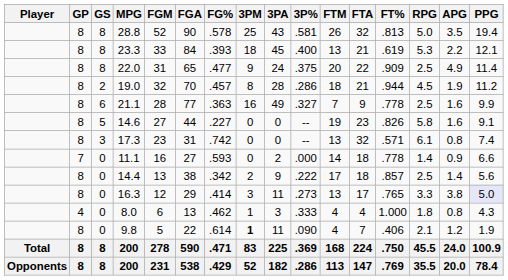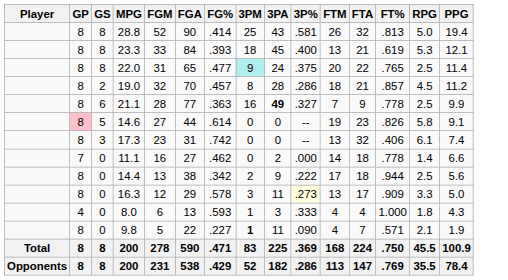 <table class="wikitable sortable" style="text-align:center; font-size:95%">
 <tr>
 <th scope="col" width="125px">Player</th>
 <th scope="col" width="25px">GP</th>
 <th scope="col" width="25px">GS</th>
 <th scope="col" width="25px">MPG</th>
 <th scope="col" width="25px">FGM</th>
 <th scope="col" width="25px">FGA</th>
 <th scope="col" width="25px">FG%</th>
 <th scope="col" width="25px">3PM</th>
 <th scope="col" width="25px">3PA</th>
 <th scope="col" width="25px">3P%</th>
 <th scope="col" width="25px">FTM</th>
 <th scope="col" width="25px">FTA</th>
 <th scope="col" width="25px">FT%</th>
 <th scope="col" width="25px">RPG</th>
-<th scope="col" width="25px">APG</th>
 <th scope="col" width="25px">PPG</th>
 </tr>
 <tr>
 <td></td>
 <td>8</td>
 <td>8</td>
 <td>28.8</td>
 <td>52</td>
 <td>90</td>
-<td>.578</td>
+<td>.414</td>
 <td>25</td>
 <td>43</td>
 <td>.581</td>
 <td>26</td>
 <td>32</td>
 <td>.813</td>
 <td>5.0</td>
-<td>3.5</td>
 <td>19.4</td>
 </tr>
 <tr>
 <td></td>
 <td>8</td>
 <td>8</td>
 <td>23.3</td>
 <td>33</td>
 <td>84</td>
 <td>.393</td>
 <td>18</td>
 <td>45</td>
 <td>.400</td>
 <td>13</td>
 <td>21</td>
 <td>.619</td>
 <td>5.3</td>
-<td>2.2</td>
 <td>12.1</td>
 </tr>
 <tr>
 <td></td>
 <td>8</td>
 <td>8</td>
 <td>22.0</td>
 <td>31</td>
 <td>65</td>
 <td>.477</td>
-<td>9</td>
+<td style="background: paleturquoise;">9</td>
 <td>24</td>
 <td>.375</td>
 <td>20</td>
 <td>22</td>
-<td>.909</td>
+<td>.765</td>
 <td>2.5</td>
-<td>4.9</td>
 <td>11.4</td>
 </tr>
 <tr>
 <td></td>
 <td>8</td>
 <td>2</td>
 <td>19.0</td>
 <td>32</td>
 <td>70</td>
 <td>.457</td>
 <td>8</td>
 <td>28</td>
 <td>.286</td>
 <td>18</td>
 <td>21</td>
-<td>.944</td>
+<td>.857</td>
 <td>4.5</td>
-<td>1.9</td>
 <td>11.2</td>
 </tr>
 <tr>
 <td></td>
 <td>8</td>
 <td>6</td>
 <td>21.1</td>
 <td>28</td>
 <td>77</td>
 <td>.363</td>
 <td>16</td>
-<td>49</td>
+<td><strong>49</strong></td>
 <td>.327</td>
 <td>7</td>
 <td>9</td>
 <td>.778</td>
 <td>2.5</td>
-<td>1.6</td>
 <td>9.9</td>
 </tr>
 <tr>
 <td></td>
-<td>8</td>
+<td style="background: pink;">8</td>
 <td>5</td>
 <td>14.6</td>
 <td>27</td>
 <td>44</td>
-<td>.227</td>
+<td>.614</td>
 <td>0</td>
 <td>0</td>
 <td>--</td>
 <td>19</td>
 <td>23</td>
 <td>.826</td>
 <td>5.8</td>
-<td>1.6</td>
 <td>9.1</td>
 </tr>
 <tr>
 <td></td>
 <td>8</td>
 <td>3</td>
 <td>17.3</td>
 <td>23</td>
 <td>31</td>
 <td>.742</td>
 <td>0</td>
 <td>0</td>
 <td>--</td>
 <td>13</td>
 <td>32</td>
-<td>.571</td>
+<td>.406</td>
 <td>6.1</td>
-<td>0.8</td>
 <td>7.4</td>
 </tr>
 <tr>
 <td></td>
 <td>7</td>
 <td>0</td>
 <td>11.1</td>
 <td>16</td>
 <td>27</td>
-<td>.593</td>
+<td>.462</td>
 <td>0</td>
 <td>2</td>
 <td>.000</td>
 <td>14</td>
 <td>18</td>
 <td>.778</td>
 <td>1.4</td>
-<td>0.9</td>
 <td>6.6</td>
 </tr>
 <tr>
 <td></td>
 <td>8</td>
 <td>0</td>
 <td>14.4</td>
 <td>13</td>
 <td>38</td>
 <td>.342</td>
 <td>2</td>
 <td>9</td>
 <td>.222</td>
 <td>17</td>
 <td>18</td>
-<td>.857</td>
+<td>.944</td>
 <td>2.5</td>
-<td>1.4</td>
 <td>5.6</td>
 </tr>
 <tr>
 <td></td>
 <td>8</td>
 <td>0</td>
 <td>16.3</td>
 <td>12</td>
 <td>29</td>
-<td>.414</td>
+<td>.578</td>
 <td>3</td>
 <td>11</td>
-<td>.273</td>
+<td style="background: lightyellow;">.273</td>
 <td>13</td>
 <td>17</td>
-<td>.765</td>
+<td>.909</td>
 <td>3.3</td>
-<td>3.8</td>
-<td style="background: lavender;">5.0</td>
+<td>5.0</td>
 </tr>
 <tr>
 <td></td>
 <td>4</td>
 <td>0</td>
 <td>8.0</td>
 <td>6</td>
 <td>13</td>
-<td>.462</td>
+<td>.593</td>
 <td>1</td>
 <td>3</td>
 <td>.333</td>
 <td>4</td>
 <td>4</td>
 <td>1.000</td>
 <td>1.8</td>
-<td>0.8</td>
 <td>4.3</td>
 </tr>
 <tr>
 <td></td>
 <td>8</td>
 <td>0</td>
 <td>9.8</td>
 <td>5</td>
 <td>22</td>
-<td>.614</td>
+<td>.227</td>
 <td><strong>1</strong></td>
 <td>11</td>
 <td>.090</td>
 <td>4</td>
 <td>7</td>
-<td>.406</td>
+<td>.571</td>
 <td>2.1</td>
-<td>1.2</td>
 <td>1.9</td>
 </tr>
 <tr class="sortbottom">
 <th>Total</th>
 <th>8</th>
 <th>8</th>
 <th>200</th>
 <th>278</th>
 <th>590</th>
 <th>.471</th>
 <th>83</th>
 <th>225</th>
 <th>.369</th>
 <th>168</th>
 <th>224</th>
 <th>.750</th>
 <th>45.5</th>
-<th>24.0</th>
 <th>100.9</th>
 </tr>
 <tr>
 <th>Opponents</th>
 <th>8</th>
 <th>8</th>
 <th>200</th>
 <th>231</th>
 <th>538</th>
 <th>.429</th>
 <th>52</th>
 <th>182</th>
 <th>.286</th>
 <th>113</th>
 <th>147</th>
 <th>.769</th>
 <th>35.5</th>
-<th>20.0</th>
 <th>78.4</th>
 </tr>
 </table>
